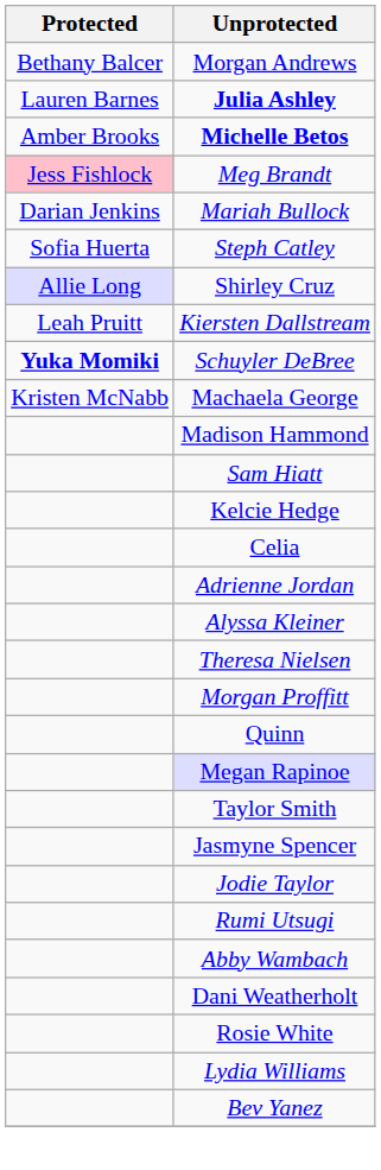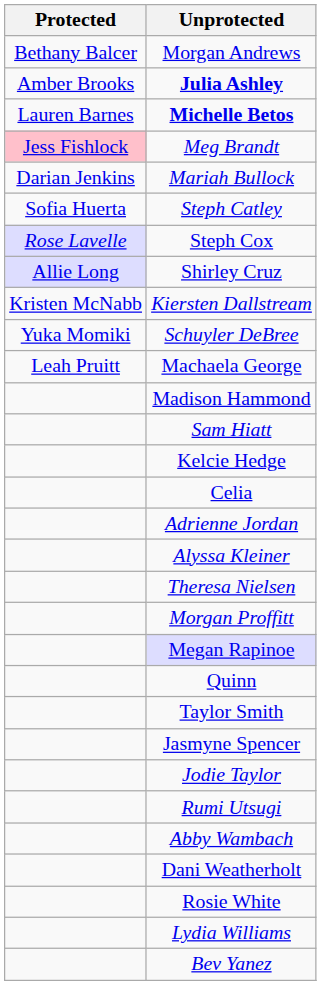 <table class="wikitable" style="text-align:center">
 <tr>
 <th scope="col">Protected</th>
 <th scope="col">Unprotected</th>
 </tr>
 <tr>
 <td><a href='#'>Bethany Balcer</a></td>
 <td><a href='#'>Morgan Andrews</a></td>
 </tr>
 <tr>
-<td><a href='#'>Lauren Barnes</a></td>
+<td><a href='#'>Amber Brooks</a></td>
 <td><strong><a href='#'>Julia Ashley</a></strong></td>
 </tr>
 <tr>
-<td><a href='#'>Amber Brooks</a></td>
+<td><a href='#'>Lauren Barnes</a></td>
 <td><strong><a href='#'>Michelle Betos</a></strong></td>
 </tr>
 <tr>
 <td style="background: pink;"><a href='#'>Jess Fishlock</a></td>
 <td><em><a href='#'>Meg Brandt</a></em></td>
 </tr>
 <tr>
 <td><a href='#'>Darian Jenkins</a></td>
 <td><em><a href='#'>Mariah Bullock</a></em></td>
 </tr>
 <tr>
 <td><a href='#'>Sofia Huerta</a></td>
 <td><em><a href='#'>Steph Catley</a></em></td>
 </tr>
 <tr>
+<td style="background:#ddf;"><em><a href='#'>Rose Lavelle</a></em></td>
+<td><a href='#'>Steph Cox</a></td>
+</tr>
+<tr>
 <td style="background:#ddf;"><a href='#'>Allie Long</a></td>
 <td><a href='#'>Shirley Cruz</a></td>
 </tr>
 <tr>
-<td><a href='#'>Leah Pruitt</a></td>
+<td><a href='#'>Kristen McNabb</a></td>
 <td><em><a href='#'>Kiersten Dallstream</a></em></td>
 </tr>
 <tr>
-<td><strong><a href='#'>Yuka Momiki</a></strong></td>
+<td><a href='#'>Yuka Momiki</a></td>
 <td><em><a href='#'>Schuyler DeBree</a></em></td>
 </tr>
 <tr>
-<td><a href='#'>Kristen McNabb</a></td>
+<td><a href='#'>Leah Pruitt</a></td>
 <td><a href='#'>Machaela George</a></td>
 </tr>
 <tr>
 <td></td>
 <td><a href='#'>Madison Hammond</a></td>
 </tr>
 <tr>
 <td></td>
 <td><em><a href='#'>Sam Hiatt</a></em></td>
 </tr>
 <tr>
 <td></td>
 <td><a href='#'>Kelcie Hedge</a></td>
 </tr>
 <tr>
 <td></td>
 <td><a href='#'>Celia</a></td>
 </tr>
 <tr>
 <td></td>
 <td><em><a href='#'>Adrienne Jordan</a></em></td>
 </tr>
 <tr>
 <td></td>
 <td><em><a href='#'>Alyssa Kleiner</a></em></td>
 </tr>
 <tr>
 <td></td>
 <td><em><a href='#'>Theresa Nielsen</a></em></td>
 </tr>
 <tr>
 <td></td>
 <td><em><a href='#'>Morgan Proffitt</a></em></td>
 </tr>
 <tr>
 <td></td>
-<td><a href='#'>Quinn</a></td>
+<td style="background:#ddf;"><a href='#'>Megan Rapinoe</a></td>
 </tr>
 <tr>
 <td></td>
-<td style="background:#ddf;"><a href='#'>Megan Rapinoe</a></td>
+<td><a href='#'>Quinn</a></td>
 </tr>
 <tr>
 <td></td>
 <td><a href='#'>Taylor Smith</a></td>
 </tr>
 <tr>
 <td></td>
 <td><a href='#'>Jasmyne Spencer</a></td>
 </tr>
 <tr>
 <td></td>
 <td><em><a href='#'>Jodie Taylor</a></em></td>
 </tr>
 <tr>
 <td></td>
 <td><em><a href='#'>Rumi Utsugi</a></em></td>
 </tr>
 <tr>
 <td></td>
 <td><em><a href='#'>Abby Wambach</a></em></td>
 </tr>
 <tr>
 <td></td>
 <td><a href='#'>Dani Weatherholt</a></td>
 </tr>
 <tr>
 <td></td>
 <td><a href='#'>Rosie White</a></td>
 </tr>
 <tr>
 <td></td>
 <td><em><a href='#'>Lydia Williams</a></em></td>
 </tr>
 <tr>
 <td></td>
 <td><em><a href='#'>Bev Yanez</a></em></td>
 </tr>
 <tr>
 </tr>
 </table>
